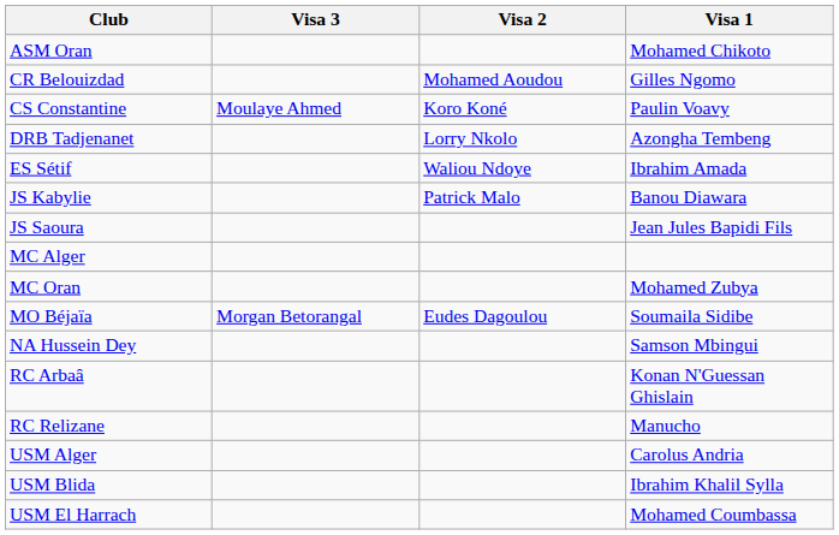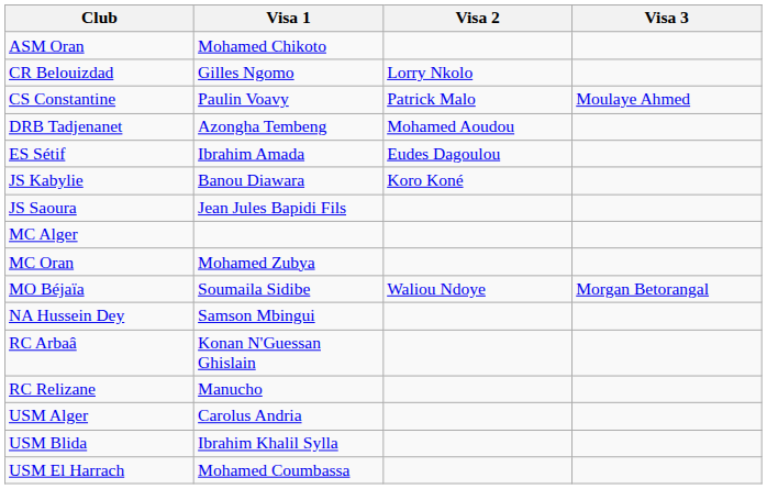 <table class="wikitable">
 <tr>
 <th style="width:170px;">Club</th>
+<th style="width:170px;">Visa 1</th>
+<th style="width:170px;">Visa 2</th>
 <th style="width:170px;">Visa 3</th>
-<th style="width:170px;">Visa 2</th>
-<th style="width:170px;">Visa 1</th>
 </tr>
 <tr style="vertical-align:top;">
 <td><a href='#'>ASM Oran</a></td>
+<td> <a href='#'>Mohamed Chikoto</a></td>
 <td></td>
 <td></td>
-<td> <a href='#'>Mohamed Chikoto</a></td>
 </tr>
 <tr style="vertical-align:top;">
 <td><a href='#'>CR Belouizdad</a></td>
+<td> <a href='#'>Gilles Ngomo</a></td>
+<td> <a href='#'>Lorry Nkolo</a></td>
 <td></td>
-<td> <a href='#'>Mohamed Aoudou</a></td>
-<td> <a href='#'>Gilles Ngomo</a></td>
 </tr>
 <tr style="vertical-align:top;">
 <td><a href='#'>CS Constantine</a></td>
+<td> <a href='#'>Paulin Voavy</a></td>
+<td> <a href='#'>Patrick Malo</a></td>
 <td> <a href='#'>Moulaye Ahmed</a></td>
-<td> <a href='#'>Koro Koné</a></td>
-<td> <a href='#'>Paulin Voavy</a></td>
 </tr>
 <tr style="vertical-align:top;">
 <td><a href='#'>DRB Tadjenanet</a></td>
+<td> <a href='#'>Azongha Tembeng</a></td>
+<td> <a href='#'>Mohamed Aoudou</a></td>
 <td></td>
-<td> <a href='#'>Lorry Nkolo</a></td>
-<td> <a href='#'>Azongha Tembeng</a></td>
 </tr>
 <tr style="vertical-align:top;">
 <td><a href='#'>ES Sétif</a></td>
+<td> <a href='#'>Ibrahim Amada</a></td>
+<td> <a href='#'>Eudes Dagoulou</a></td>
 <td></td>
-<td> <a href='#'>Waliou Ndoye</a></td>
-<td> <a href='#'>Ibrahim Amada</a></td>
 </tr>
 <tr style="vertical-align:top;">
 <td><a href='#'>JS Kabylie</a></td>
+<td> <a href='#'>Banou Diawara</a></td>
+<td> <a href='#'>Koro Koné</a></td>
 <td></td>
-<td> <a href='#'>Patrick Malo</a></td>
-<td> <a href='#'>Banou Diawara</a></td>
 </tr>
 <tr style="vertical-align:top;">
 <td><a href='#'>JS Saoura</a></td>
+<td> <a href='#'>Jean Jules Bapidi Fils</a></td>
 <td></td>
 <td></td>
-<td> <a href='#'>Jean Jules Bapidi Fils</a></td>
 </tr>
 <tr style="vertical-align:top;">
 <td><a href='#'>MC Alger</a></td>
 <td></td>
 <td></td>
 <td></td>
 </tr>
 <tr style="vertical-align:top;">
 <td><a href='#'>MC Oran</a></td>
+<td> <a href='#'>Mohamed Zubya</a></td>
 <td></td>
 <td></td>
-<td> <a href='#'>Mohamed Zubya</a></td>
 </tr>
 <tr style="vertical-align:top;">
 <td><a href='#'>MO Béjaïa</a></td>
+<td> <a href='#'>Soumaila Sidibe</a></td>
+<td> <a href='#'>Waliou Ndoye</a></td>
 <td> <a href='#'>Morgan Betorangal</a></td>
-<td> <a href='#'>Eudes Dagoulou</a></td>
-<td> <a href='#'>Soumaila Sidibe</a></td>
 </tr>
 <tr style="vertical-align:top;">
 <td><a href='#'>NA Hussein Dey</a></td>
+<td> <a href='#'>Samson Mbingui</a></td>
 <td></td>
 <td></td>
-<td> <a href='#'>Samson Mbingui</a></td>
 </tr>
 <tr style="vertical-align:top;">
 <td><a href='#'>RC Arbaâ</a></td>
+<td> <a href='#'>Konan N'Guessan Ghislain</a></td>
 <td></td>
 <td></td>
-<td> <a href='#'>Konan N'Guessan Ghislain</a></td>
 </tr>
 <tr style="vertical-align:top;">
 <td><a href='#'>RC Relizane</a></td>
+<td> <a href='#'>Manucho</a></td>
 <td></td>
 <td></td>
-<td> <a href='#'>Manucho</a></td>
 </tr>
 <tr style="vertical-align:top;">
 <td><a href='#'>USM Alger</a></td>
+<td> <a href='#'>Carolus Andria</a></td>
 <td></td>
 <td></td>
-<td> <a href='#'>Carolus Andria</a></td>
 </tr>
 <tr style="vertical-align:top;">
 <td><a href='#'>USM Blida</a></td>
+<td> <a href='#'>Ibrahim Khalil Sylla</a></td>
 <td></td>
 <td></td>
-<td> <a href='#'>Ibrahim Khalil Sylla</a></td>
 </tr>
 <tr style="vertical-align:top;">
 <td><a href='#'>USM El Harrach</a></td>
+<td> <a href='#'>Mohamed Coumbassa</a></td>
 <td></td>
 <td></td>
-<td> <a href='#'>Mohamed Coumbassa</a></td>
 </tr>
 </table>
